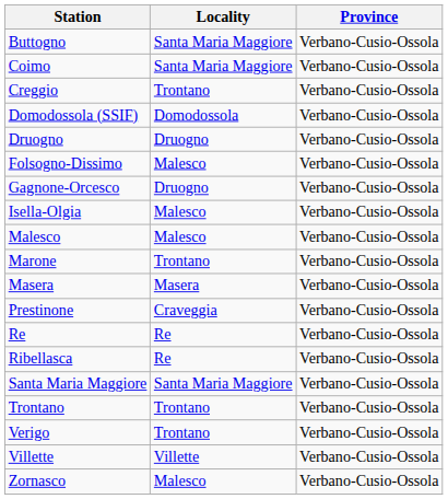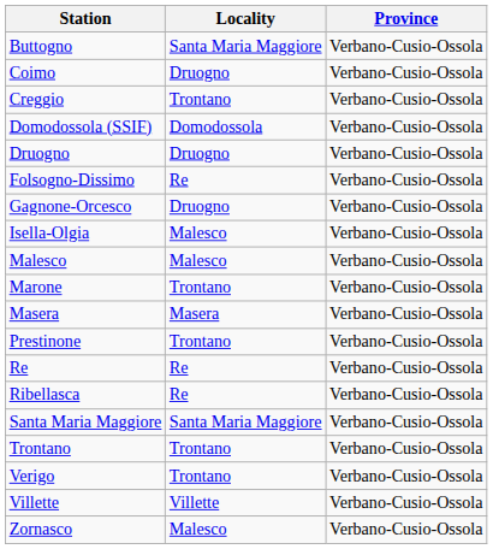 <table class="wikitable sortable">
 <tr>
 <th>Station</th>
 <th>Locality</th>
 <th><a href='#'>Province</a></th>
 </tr>
 <tr>
 <td><a href='#'>Buttogno</a></td>
 <td><a href='#'>Santa Maria Maggiore</a></td>
 <td>Verbano-Cusio-Ossola</td>
 </tr>
 <tr>
 <td><a href='#'>Coimo</a></td>
-<td><a href='#'>Santa Maria Maggiore</a></td>
+<td><a href='#'>Druogno</a></td>
 <td>Verbano-Cusio-Ossola</td>
 </tr>
 <tr>
 <td><a href='#'>Creggio</a></td>
 <td><a href='#'>Trontano</a></td>
 <td>Verbano-Cusio-Ossola</td>
 </tr>
 <tr>
 <td><a href='#'>Domodossola (SSIF)</a></td>
 <td><a href='#'>Domodossola</a></td>
 <td>Verbano-Cusio-Ossola</td>
 </tr>
 <tr>
 <td><a href='#'>Druogno</a></td>
 <td><a href='#'>Druogno</a></td>
 <td>Verbano-Cusio-Ossola</td>
 </tr>
 <tr>
 <td><a href='#'>Folsogno-Dissimo</a></td>
-<td><a href='#'>Malesco</a></td>
+<td><a href='#'>Re</a></td>
 <td>Verbano-Cusio-Ossola</td>
 </tr>
 <tr>
 <td><a href='#'>Gagnone-Orcesco</a></td>
 <td><a href='#'>Druogno</a></td>
 <td>Verbano-Cusio-Ossola</td>
 </tr>
 <tr>
 <td><a href='#'>Isella-Olgia</a></td>
 <td><a href='#'>Malesco</a></td>
 <td>Verbano-Cusio-Ossola</td>
 </tr>
 <tr>
 <td><a href='#'>Malesco</a></td>
 <td><a href='#'>Malesco</a></td>
 <td>Verbano-Cusio-Ossola</td>
 </tr>
 <tr>
 <td><a href='#'>Marone</a></td>
 <td><a href='#'>Trontano</a></td>
 <td>Verbano-Cusio-Ossola</td>
 </tr>
 <tr>
 <td><a href='#'>Masera</a></td>
 <td><a href='#'>Masera</a></td>
 <td>Verbano-Cusio-Ossola</td>
 </tr>
 <tr>
 <td><a href='#'>Prestinone</a></td>
-<td><a href='#'>Craveggia</a></td>
+<td><a href='#'>Trontano</a></td>
 <td>Verbano-Cusio-Ossola</td>
 </tr>
 <tr>
 <td><a href='#'>Re</a></td>
 <td><a href='#'>Re</a></td>
 <td>Verbano-Cusio-Ossola</td>
 </tr>
 <tr>
 <td><a href='#'>Ribellasca</a></td>
 <td><a href='#'>Re</a></td>
 <td>Verbano-Cusio-Ossola</td>
 </tr>
 <tr>
 <td><a href='#'>Santa Maria Maggiore</a></td>
 <td><a href='#'>Santa Maria Maggiore</a></td>
 <td>Verbano-Cusio-Ossola</td>
 </tr>
 <tr>
 <td><a href='#'>Trontano</a></td>
 <td><a href='#'>Trontano</a></td>
 <td>Verbano-Cusio-Ossola</td>
 </tr>
 <tr>
 <td><a href='#'>Verigo</a></td>
 <td><a href='#'>Trontano</a></td>
 <td>Verbano-Cusio-Ossola</td>
 </tr>
 <tr>
 <td><a href='#'>Villette</a></td>
 <td><a href='#'>Villette</a></td>
 <td>Verbano-Cusio-Ossola</td>
 </tr>
 <tr>
 <td><a href='#'>Zornasco</a></td>
 <td><a href='#'>Malesco</a></td>
 <td>Verbano-Cusio-Ossola</td>
 </tr>
 </table>
